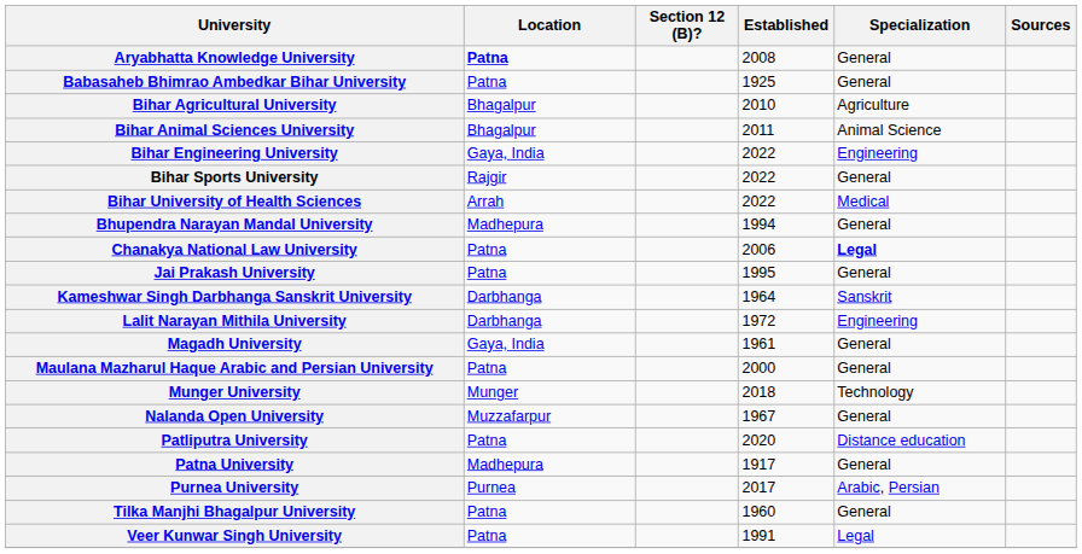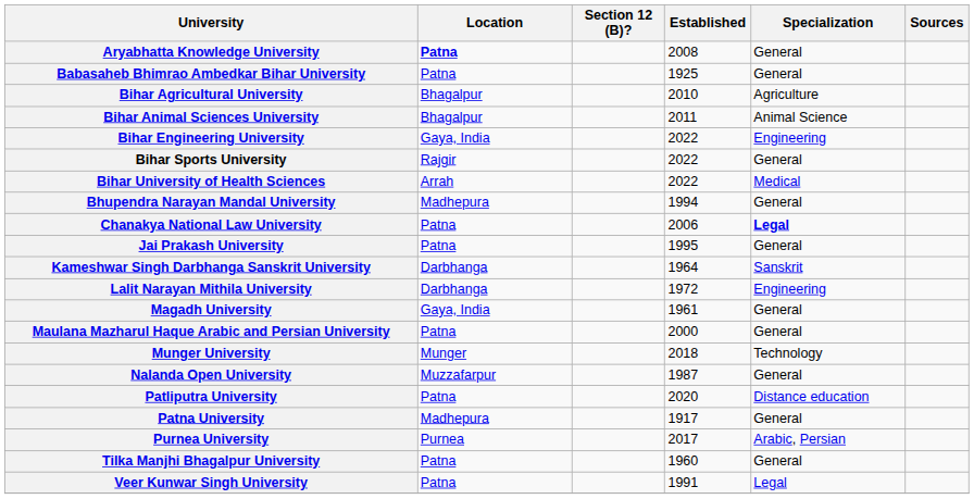 <table class="wikitable sortable collapsible plainrowheaders static-row-numbers" border="1" style="text-align:left; width:90%">
 <tr>
 <th scope="col" style="width: 40%;">University</th>
 <th scope="col" style="width: 15%;">Location</th>
 <th scope="col" style="width: 9%;">Section 12 (B)?</th>
 <th scope="col" style="width: 5%;">Established</th>
 <th scope="col" style="width: 15%;">Specialization</th>
 <th scope="col" style="width: 5%;" class="unsortable">Sources</th>
 </tr>
 <tr>
 <th scope="row"><a href='#'>Aryabhatta Knowledge University</a></th>
 <td><strong><a href='#'>Patna</a></strong></td>
 <td></td>
 <td>2008</td>
 <td>General</td>
 <td></td>
 </tr>
 <tr>
 <th scope="row"><a href='#'>Babasaheb Bhimrao Ambedkar Bihar University</a></th>
 <td><a href='#'>Patna</a></td>
 <td></td>
 <td>1925</td>
 <td>General</td>
 <td></td>
 </tr>
 <tr>
 <th scope="row"><a href='#'>Bihar Agricultural University</a></th>
 <td><a href='#'>Bhagalpur</a></td>
 <td></td>
 <td>2010</td>
 <td>Agriculture</td>
 <td></td>
 </tr>
 <tr>
 <th scope="row"><a href='#'>Bihar Animal Sciences University</a></th>
 <td><a href='#'>Bhagalpur</a></td>
 <td></td>
 <td>2011</td>
 <td>Animal Science</td>
 <td></td>
 </tr>
 <tr>
 <th scope="row"><a href='#'>Bihar Engineering University</a></th>
 <td><a href='#'>Gaya, India</a></td>
 <td></td>
 <td>2022</td>
 <td><a href='#'>Engineering</a></td>
 <td></td>
 </tr>
 <tr>
 <th scope="row">Bihar Sports University</th>
 <td><a href='#'>Rajgir</a></td>
 <td></td>
 <td>2022</td>
 <td>General</td>
 <td></td>
 </tr>
 <tr>
 <th scope="row"><a href='#'>Bihar University of Health Sciences</a></th>
 <td><a href='#'>Arrah</a></td>
 <td></td>
 <td>2022</td>
 <td><a href='#'>Medical</a></td>
 <td></td>
 </tr>
 <tr>
 <th scope="row"><a href='#'>Bhupendra Narayan Mandal University</a></th>
 <td><a href='#'>Madhepura</a></td>
 <td></td>
 <td>1994</td>
 <td>General</td>
 <td></td>
 </tr>
 <tr>
 <th scope="row"><a href='#'>Chanakya National Law University</a></th>
 <td><a href='#'>Patna</a></td>
 <td></td>
 <td>2006</td>
 <td><strong><a href='#'>Legal</a></strong></td>
 <td></td>
 </tr>
 <tr>
 <th scope="row"><a href='#'>Jai Prakash University</a></th>
 <td><a href='#'>Patna</a></td>
 <td></td>
 <td>1995</td>
 <td>General</td>
 <td></td>
 </tr>
 <tr>
 <th scope="row"><a href='#'>Kameshwar Singh Darbhanga Sanskrit University</a></th>
 <td><a href='#'>Darbhanga</a></td>
 <td></td>
 <td>1964</td>
 <td><a href='#'>Sanskrit</a></td>
 <td></td>
 </tr>
 <tr>
 <th scope="row"><a href='#'>Lalit Narayan Mithila University</a></th>
 <td><a href='#'>Darbhanga</a></td>
 <td></td>
 <td>1972</td>
 <td><a href='#'>Engineering</a></td>
 <td></td>
 </tr>
 <tr>
 <th scope="row"><a href='#'>Magadh University</a></th>
 <td><a href='#'>Gaya, India</a></td>
 <td></td>
 <td>1961</td>
 <td>General</td>
 <td></td>
 </tr>
 <tr>
 <th scope="row"><a href='#'>Maulana Mazharul Haque Arabic and Persian University</a></th>
 <td><a href='#'>Patna</a></td>
 <td></td>
 <td>2000</td>
 <td>General</td>
 <td></td>
 </tr>
 <tr>
 <th scope="row"><a href='#'>Munger University</a></th>
 <td><a href='#'>Munger</a></td>
 <td></td>
 <td>2018</td>
 <td>Technology</td>
 <td></td>
 </tr>
 <tr>
 <th scope="row"><a href='#'>Nalanda Open University</a></th>
 <td><a href='#'>Muzzafarpur</a></td>
 <td></td>
-<td>1967</td>
+<td>1987</td>
 <td>General</td>
 <td></td>
 </tr>
 <tr>
 <th scope="row"><a href='#'>Patliputra University</a></th>
 <td><a href='#'>Patna</a></td>
 <td></td>
 <td>2020</td>
 <td><a href='#'>Distance education</a></td>
 <td></td>
 </tr>
 <tr>
 <th scope="row"><a href='#'>Patna University</a></th>
 <td><a href='#'>Madhepura</a></td>
 <td></td>
 <td>1917</td>
 <td>General</td>
 <td></td>
 </tr>
 <tr>
 <th scope="row"><a href='#'>Purnea University</a></th>
 <td><a href='#'>Purnea</a></td>
 <td></td>
 <td>2017</td>
 <td><a href='#'>Arabic</a>, <a href='#'>Persian</a></td>
 <td></td>
 </tr>
 <tr>
 <th scope="row"><a href='#'>Tilka Manjhi Bhagalpur University</a></th>
 <td><a href='#'>Patna</a></td>
 <td></td>
 <td>1960</td>
 <td>General</td>
 <td></td>
 </tr>
 <tr>
 <th scope="row"><a href='#'>Veer Kunwar Singh University</a></th>
 <td><a href='#'>Patna</a></td>
 <td></td>
 <td>1991</td>
 <td><a href='#'>Legal</a></td>
 <td></td>
 </tr>
 <tr>
 </tr>
 </table>
